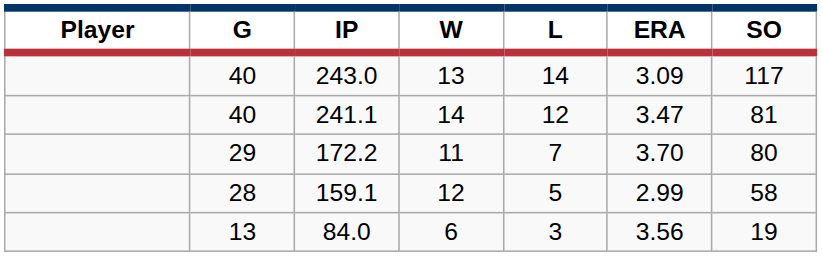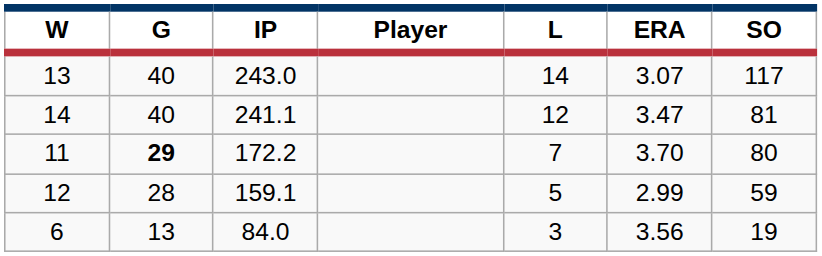 <table class="wikitable sortable">
 <tr>
-<th style="background:#FFFFFF; border-top:#023465 5px solid; border-bottom:#ba313c 5px solid;" width="16%">Player</th>
+<th style="background:#FFFFFF; border-top:#023465 5px solid; border-bottom:#ba313c 5px solid;" width="9%">W</th>
 <th style="background:#FFFFFF; border-top:#023465 5px solid; border-bottom:#ba313c 5px solid;" width="9%">G</th>
 <th style="background:#FFFFFF; border-top:#023465 5px solid; border-bottom:#ba313c 5px solid;" width="9%">IP</th>
-<th style="background:#FFFFFF; border-top:#023465 5px solid; border-bottom:#ba313c 5px solid;" width="9%">W</th>
+<th style="background:#FFFFFF; border-top:#023465 5px solid; border-bottom:#ba313c 5px solid;" width="16%">Player</th>
 <th style="background:#FFFFFF; border-top:#023465 5px solid; border-bottom:#ba313c 5px solid;" width="9%">L</th>
 <th style="background:#FFFFFF; border-top:#023465 5px solid; border-bottom:#ba313c 5px solid;" width="9%">ERA</th>
 <th style="background:#FFFFFF; border-top:#023465 5px solid; border-bottom:#ba313c 5px solid;" width="9%">SO</th>
 </tr>
 <tr align="center">
-<td></td>
+<td>13</td>
 <td>40</td>
 <td>243.0</td>
-<td>13</td>
+<td></td>
 <td>14</td>
-<td>3.09</td>
+<td>3.07</td>
 <td>117</td>
 </tr>
 <tr align="center">
-<td></td>
+<td>14</td>
 <td>40</td>
 <td>241.1</td>
-<td>14</td>
+<td></td>
 <td>12</td>
 <td>3.47</td>
 <td>81</td>
 </tr>
 <tr align="center">
+<td>11</td>
+<td><strong>29</strong></td>
+<td>172.2</td>
 <td></td>
-<td>29</td>
-<td>172.2</td>
-<td>11</td>
 <td>7</td>
 <td>3.70</td>
 <td>80</td>
 </tr>
 <tr align="center">
-<td></td>
+<td>12</td>
 <td>28</td>
 <td>159.1</td>
-<td>12</td>
+<td></td>
 <td>5</td>
 <td>2.99</td>
-<td>58</td>
+<td>59</td>
 </tr>
 <tr align="center">
-<td></td>
+<td>6</td>
 <td>13</td>
 <td>84.0</td>
-<td>6</td>
+<td></td>
 <td>3</td>
 <td>3.56</td>
 <td>19</td>
 </tr>
 </table>
